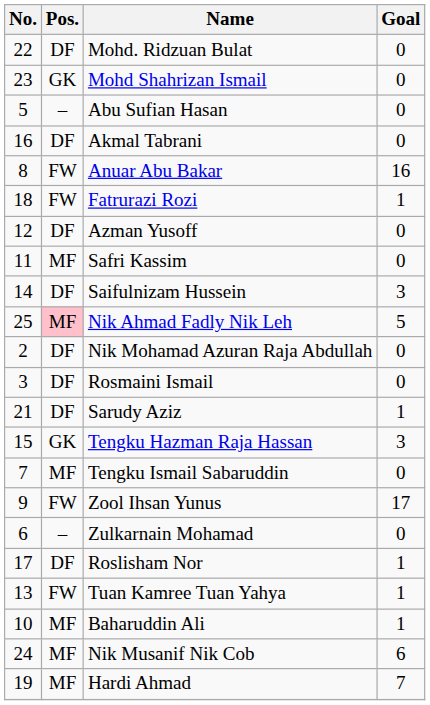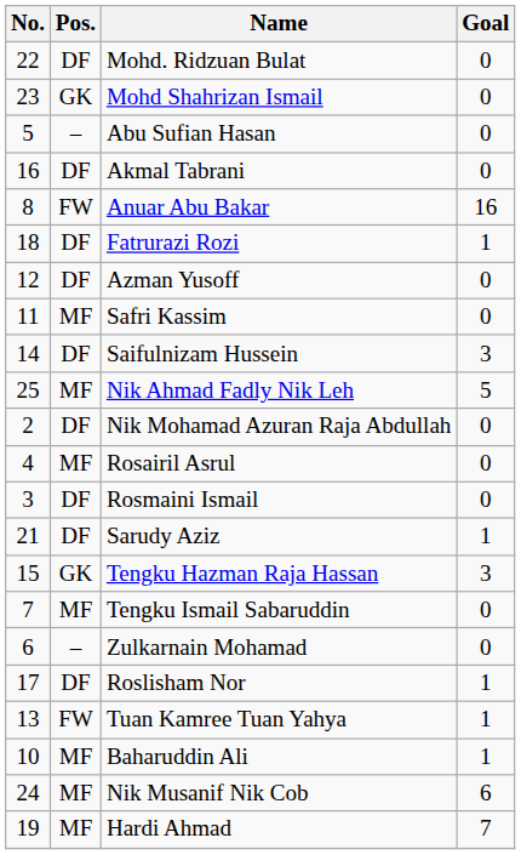 <table class="wikitable" style="text-align:center">
 <tr>
 <th>No.</th>
 <th>Pos.</th>
 <th>Name</th>
 <th>Goal</th>
 </tr>
 <tr>
 <td>22</td>
 <td>DF</td>
 <td align="left">Mohd. Ridzuan Bulat</td>
 <td>0</td>
 </tr>
 <tr>
 <td>23</td>
 <td>GK</td>
 <td align="left"><a href='#'>Mohd Shahrizan Ismail</a></td>
 <td>0</td>
 </tr>
 <tr>
 <td>5</td>
 <td>–</td>
 <td align="left">Abu Sufian Hasan</td>
 <td>0</td>
 </tr>
 <tr>
 <td>16</td>
 <td>DF</td>
 <td align="left">Akmal Tabrani</td>
 <td>0</td>
 </tr>
 <tr>
 <td>8</td>
 <td>FW</td>
 <td align="left"><a href='#'>Anuar Abu Bakar</a></td>
 <td>16</td>
 </tr>
 <tr>
 <td>18</td>
-<td>FW</td>
+<td>DF</td>
 <td align="left"><a href='#'>Fatrurazi Rozi</a></td>
 <td>1</td>
 </tr>
 <tr>
 <td>12</td>
 <td>DF</td>
 <td align="left">Azman Yusoff</td>
 <td>0</td>
 </tr>
 <tr>
 <td>11</td>
 <td>MF</td>
 <td align="left">Safri Kassim</td>
 <td>0</td>
 </tr>
 <tr>
 <td>14</td>
 <td>DF</td>
 <td align="left">Saifulnizam Hussein</td>
 <td>3</td>
 </tr>
 <tr>
 <td>25</td>
-<td style="background: pink;">MF</td>
+<td>MF</td>
 <td align="left"><a href='#'>Nik Ahmad Fadly Nik Leh</a></td>
 <td>5</td>
 </tr>
 <tr>
 <td>2</td>
 <td>DF</td>
 <td align="left">Nik Mohamad Azuran Raja Abdullah</td>
+<td>0</td>
+</tr>
+<tr>
+<td>4</td>
+<td>MF</td>
+<td align="left">Rosairil Asrul</td>
 <td>0</td>
 </tr>
 <tr>
 <td>3</td>
 <td>DF</td>
 <td align="left">Rosmaini Ismail</td>
 <td>0</td>
 </tr>
 <tr>
 <td>21</td>
 <td>DF</td>
 <td align="left">Sarudy Aziz</td>
 <td>1</td>
 </tr>
 <tr>
 <td>15</td>
 <td>GK</td>
 <td align="left"><a href='#'>Tengku Hazman Raja Hassan</a></td>
 <td>3</td>
 </tr>
 <tr>
 <td>7</td>
 <td>MF</td>
 <td align="left">Tengku Ismail Sabaruddin</td>
 <td>0</td>
-</tr>
-<tr>
-<td>9</td>
-<td>FW</td>
-<td align="left">Zool Ihsan Yunus</td>
-<td>17</td>
 </tr>
 <tr>
 <td>6</td>
 <td>–</td>
 <td align="left">Zulkarnain Mohamad</td>
 <td>0</td>
 </tr>
 <tr>
 <td>17</td>
 <td>DF</td>
 <td align="left">Roslisham Nor</td>
 <td>1</td>
 </tr>
 <tr>
 <td>13</td>
 <td>FW</td>
 <td align="left">Tuan Kamree Tuan Yahya</td>
 <td>1</td>
 </tr>
 <tr>
 <td>10</td>
 <td>MF</td>
 <td align="left">Baharuddin Ali</td>
 <td>1</td>
 </tr>
 <tr>
 <td>24</td>
 <td>MF</td>
 <td align="left">Nik Musanif Nik Cob</td>
 <td>6</td>
 </tr>
 <tr>
 <td>19</td>
 <td>MF</td>
 <td align="left">Hardi Ahmad</td>
 <td>7</td>
 </tr>
 <tr>
 </tr>
 </table>
